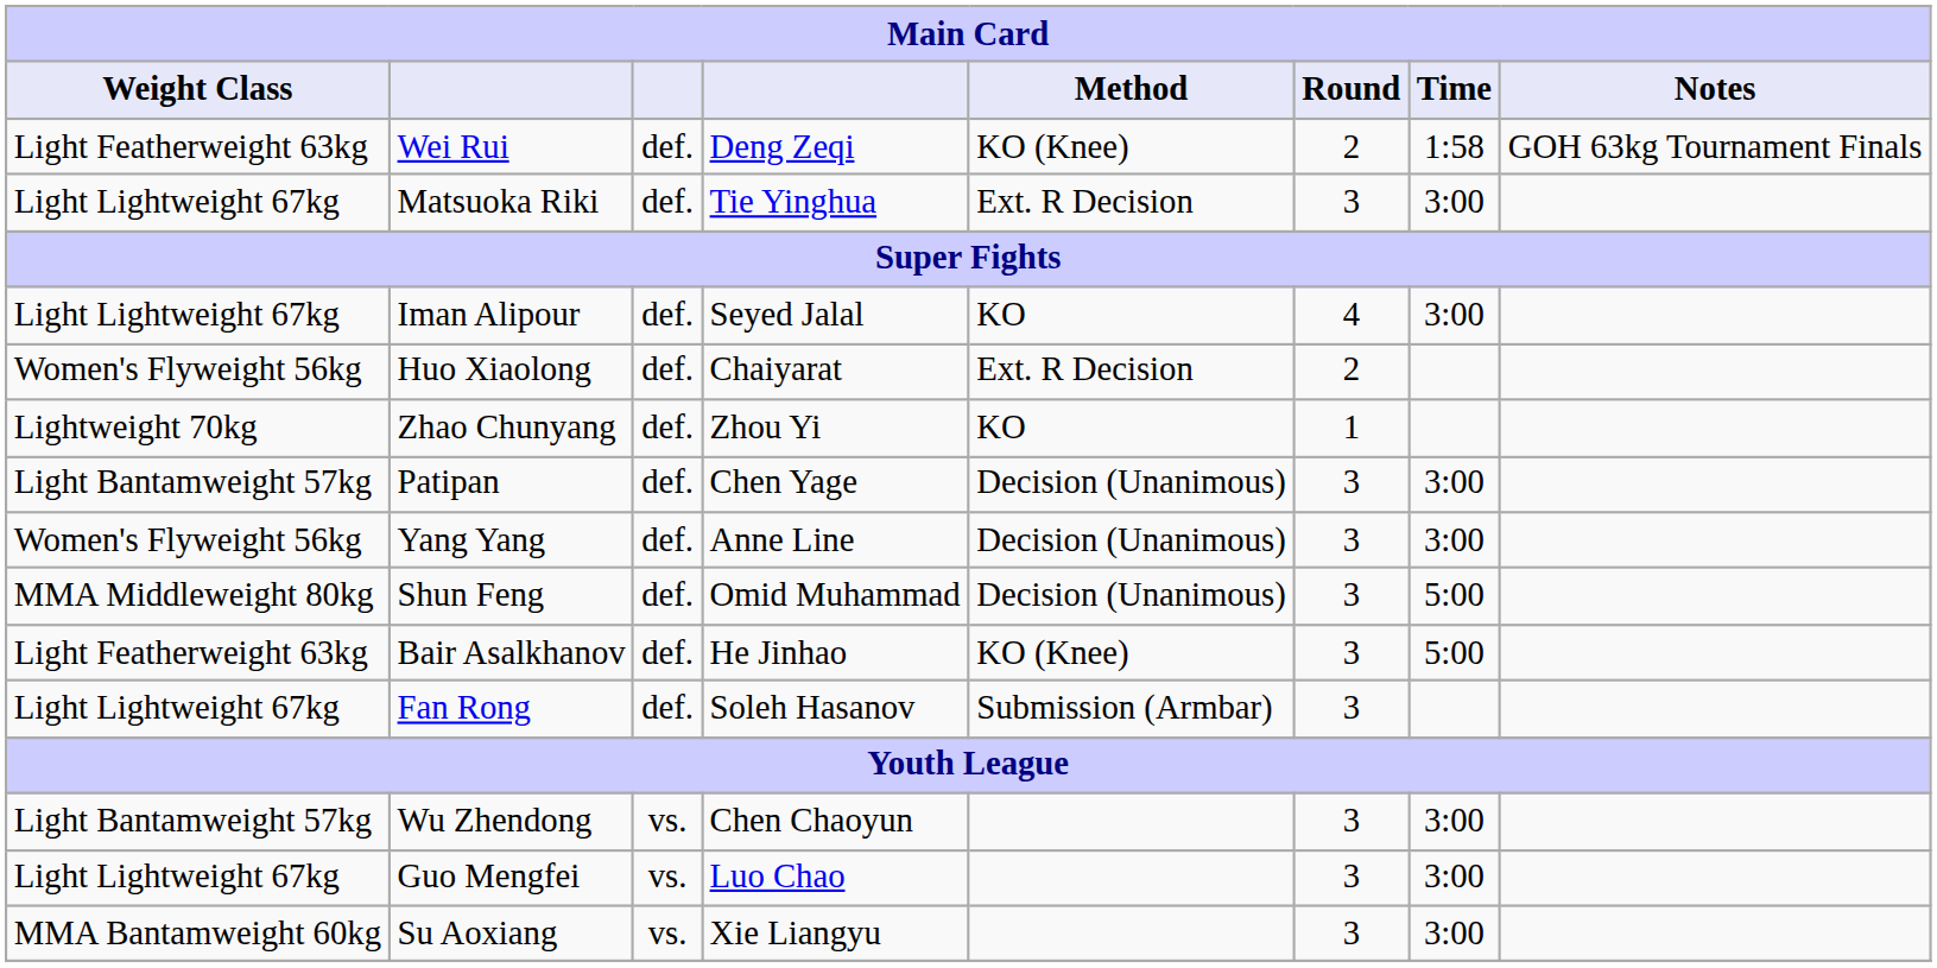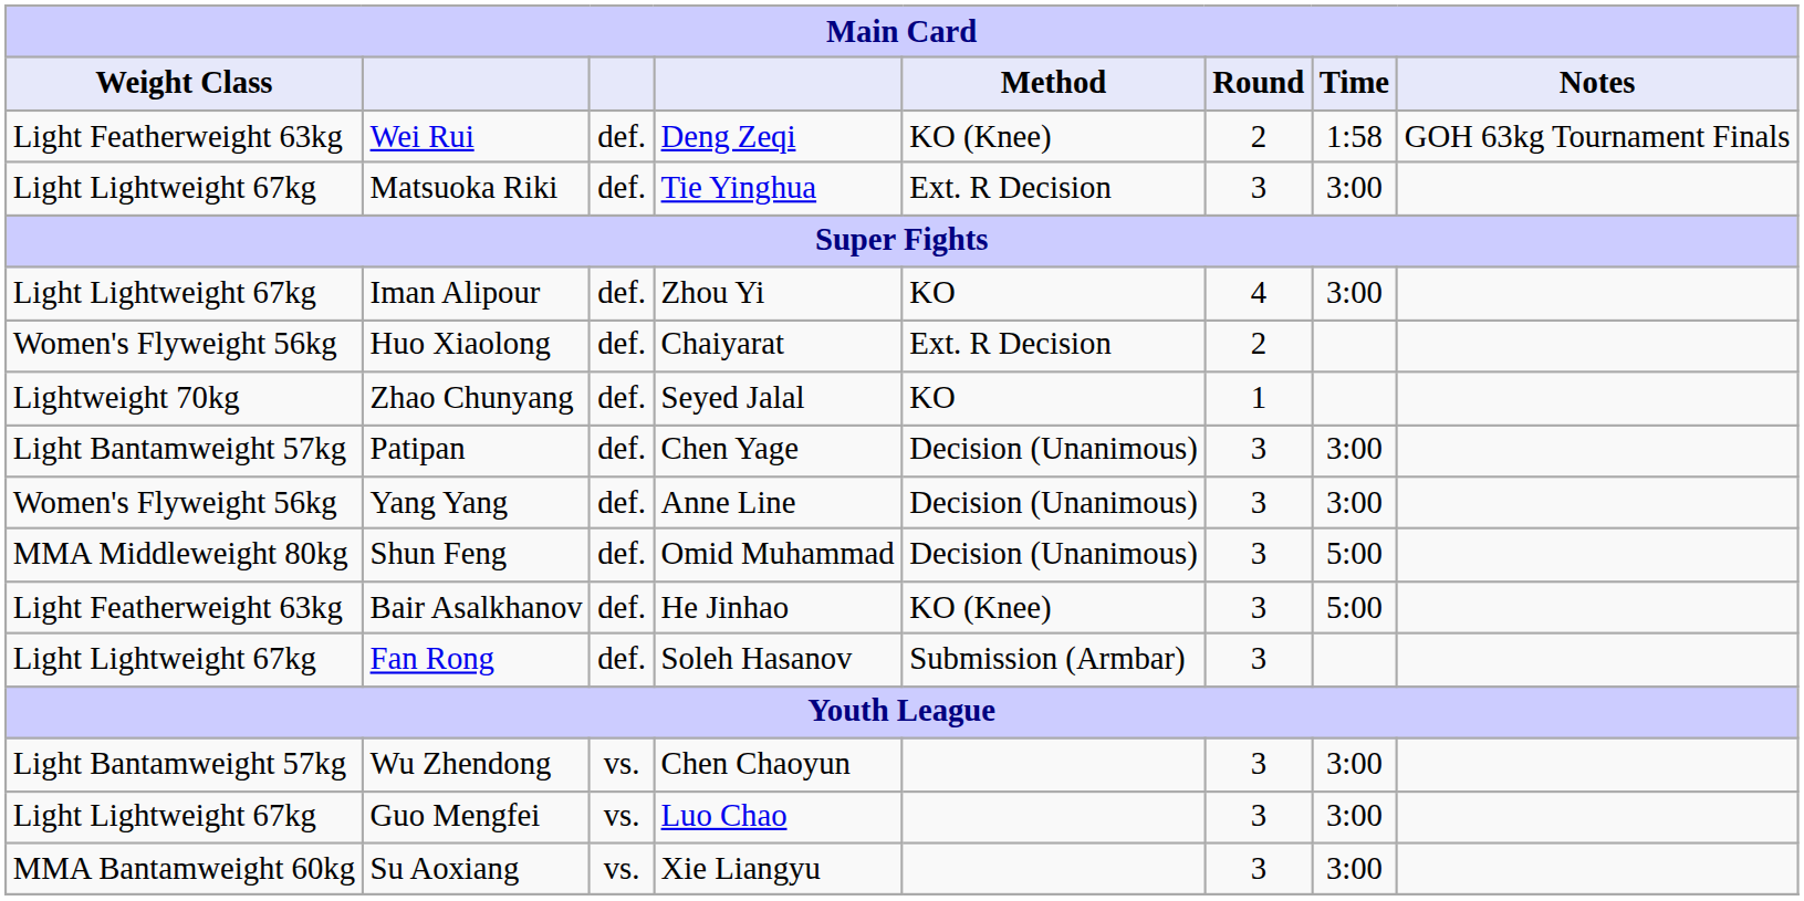 <table class="wikitable" style="font-size: 85%;">
 <tr>
 <th colspan="8" style="background-color: #ccf; color: #000080; text-align: center;"><strong>Main Card</strong></th>
 </tr>
 <tr>
 <th colspan="1" style="background-color: #E6E8FA; color: #000000; text-align: center;">Weight Class</th>
 <th colspan="1" style="background-color: #E6E8FA; color: #000000; text-align: center;"></th>
 <th colspan="1" style="background-color: #E6E8FA; color: #000000; text-align: center;"></th>
 <th colspan="1" style="background-color: #E6E8FA; color: #000000; text-align: center;"></th>
 <th colspan="1" style="background-color: #E6E8FA; color: #000000; text-align: center;">Method</th>
 <th colspan="1" style="background-color: #E6E8FA; color: #000000; text-align: center;">Round</th>
 <th colspan="1" style="background-color: #E6E8FA; color: #000000; text-align: center;">Time</th>
 <th colspan="1" style="background-color: #E6E8FA; color: #000000; text-align: center;">Notes</th>
 </tr>
 <tr>
 <td>Light Featherweight 63kg</td>
 <td> <a href='#'>Wei Rui</a></td>
 <td align=center>def.</td>
 <td> <a href='#'>Deng Zeqi</a></td>
 <td>KO (Knee)</td>
 <td align=center>2</td>
 <td align=center>1:58</td>
 <td>GOH 63kg Tournament Finals</td>
 </tr>
 <tr>
 <td>Light Lightweight 67kg</td>
 <td> Matsuoka Riki</td>
 <td align=center>def.</td>
 <td> <a href='#'>Tie Yinghua</a></td>
 <td>Ext. R Decision</td>
 <td align=center>3</td>
 <td align=center>3:00</td>
 <td></td>
 </tr>
 <tr>
 <th colspan="8" style="background-color: #ccf; color: #000080; text-align: center;"><strong>Super Fights</strong></th>
 </tr>
 <tr>
 <td>Light Lightweight 67kg</td>
 <td> Iman Alipour</td>
 <td align=center>def.</td>
-<td> Seyed Jalal</td>
+<td> Zhou Yi</td>
 <td>KO</td>
 <td align=center>4</td>
 <td align=center>3:00</td>
 <td></td>
 </tr>
 <tr>
 <td>Women's Flyweight 56kg</td>
 <td> Huo Xiaolong</td>
 <td align=center>def.</td>
 <td> Chaiyarat</td>
 <td>Ext. R Decision</td>
 <td align=center>2</td>
 <td align=center></td>
 <td></td>
 </tr>
 <tr>
 <td>Lightweight 70kg</td>
 <td> Zhao Chunyang</td>
 <td align=center>def.</td>
-<td> Zhou Yi</td>
+<td> Seyed Jalal</td>
 <td>KO</td>
 <td align=center>1</td>
 <td align=center></td>
 <td></td>
 </tr>
 <tr>
 <td>Light Bantamweight 57kg</td>
 <td> Patipan</td>
 <td align=center>def.</td>
 <td> Chen Yage</td>
 <td>Decision (Unanimous)</td>
 <td align=center>3</td>
 <td align=center>3:00</td>
 <td></td>
 </tr>
 <tr>
 <td>Women's Flyweight 56kg</td>
 <td> Yang Yang</td>
 <td align=center>def.</td>
 <td> Anne Line</td>
 <td>Decision (Unanimous)</td>
 <td align=center>3</td>
 <td align=center>3:00</td>
 <td></td>
 </tr>
 <tr>
 <td>MMA Middleweight 80kg</td>
 <td> Shun Feng</td>
 <td align=center>def.</td>
 <td> Omid Muhammad</td>
 <td>Decision (Unanimous)</td>
 <td align=center>3</td>
 <td align=center>5:00</td>
 <td></td>
 </tr>
 <tr>
 <td>Light Featherweight 63kg</td>
 <td> Bair Asalkhanov</td>
 <td align=center>def.</td>
 <td> He Jinhao</td>
 <td>KO (Knee)</td>
 <td align=center>3</td>
 <td align=center>5:00</td>
 <td></td>
 </tr>
 <tr>
 <td>Light Lightweight 67kg</td>
 <td> <a href='#'>Fan Rong</a></td>
 <td align=center>def.</td>
 <td> Soleh Hasanov</td>
 <td>Submission (Armbar)</td>
 <td align=center>3</td>
 <td align=center></td>
 <td></td>
 </tr>
 <tr>
 <th colspan="8" style="background-color: #ccf; color: #000080; text-align: center;"><strong>Youth League</strong></th>
 </tr>
 <tr>
 <td>Light Bantamweight 57kg</td>
 <td> Wu Zhendong</td>
 <td align=center>vs.</td>
 <td> Chen Chaoyun</td>
 <td></td>
 <td align=center>3</td>
 <td align=center>3:00</td>
 <td></td>
 </tr>
 <tr>
 <td>Light Lightweight 67kg</td>
 <td> Guo Mengfei</td>
 <td align=center>vs.</td>
 <td> <a href='#'>Luo Chao</a></td>
 <td></td>
 <td align=center>3</td>
 <td align=center>3:00</td>
 <td></td>
 </tr>
 <tr>
 <td>MMA Bantamweight 60kg</td>
 <td> Su Aoxiang</td>
 <td align=center>vs.</td>
 <td> Xie Liangyu</td>
 <td></td>
 <td align=center>3</td>
 <td align=center>3:00</td>
 <td></td>
 </tr>
 <tr>
 </tr>
 </table>
